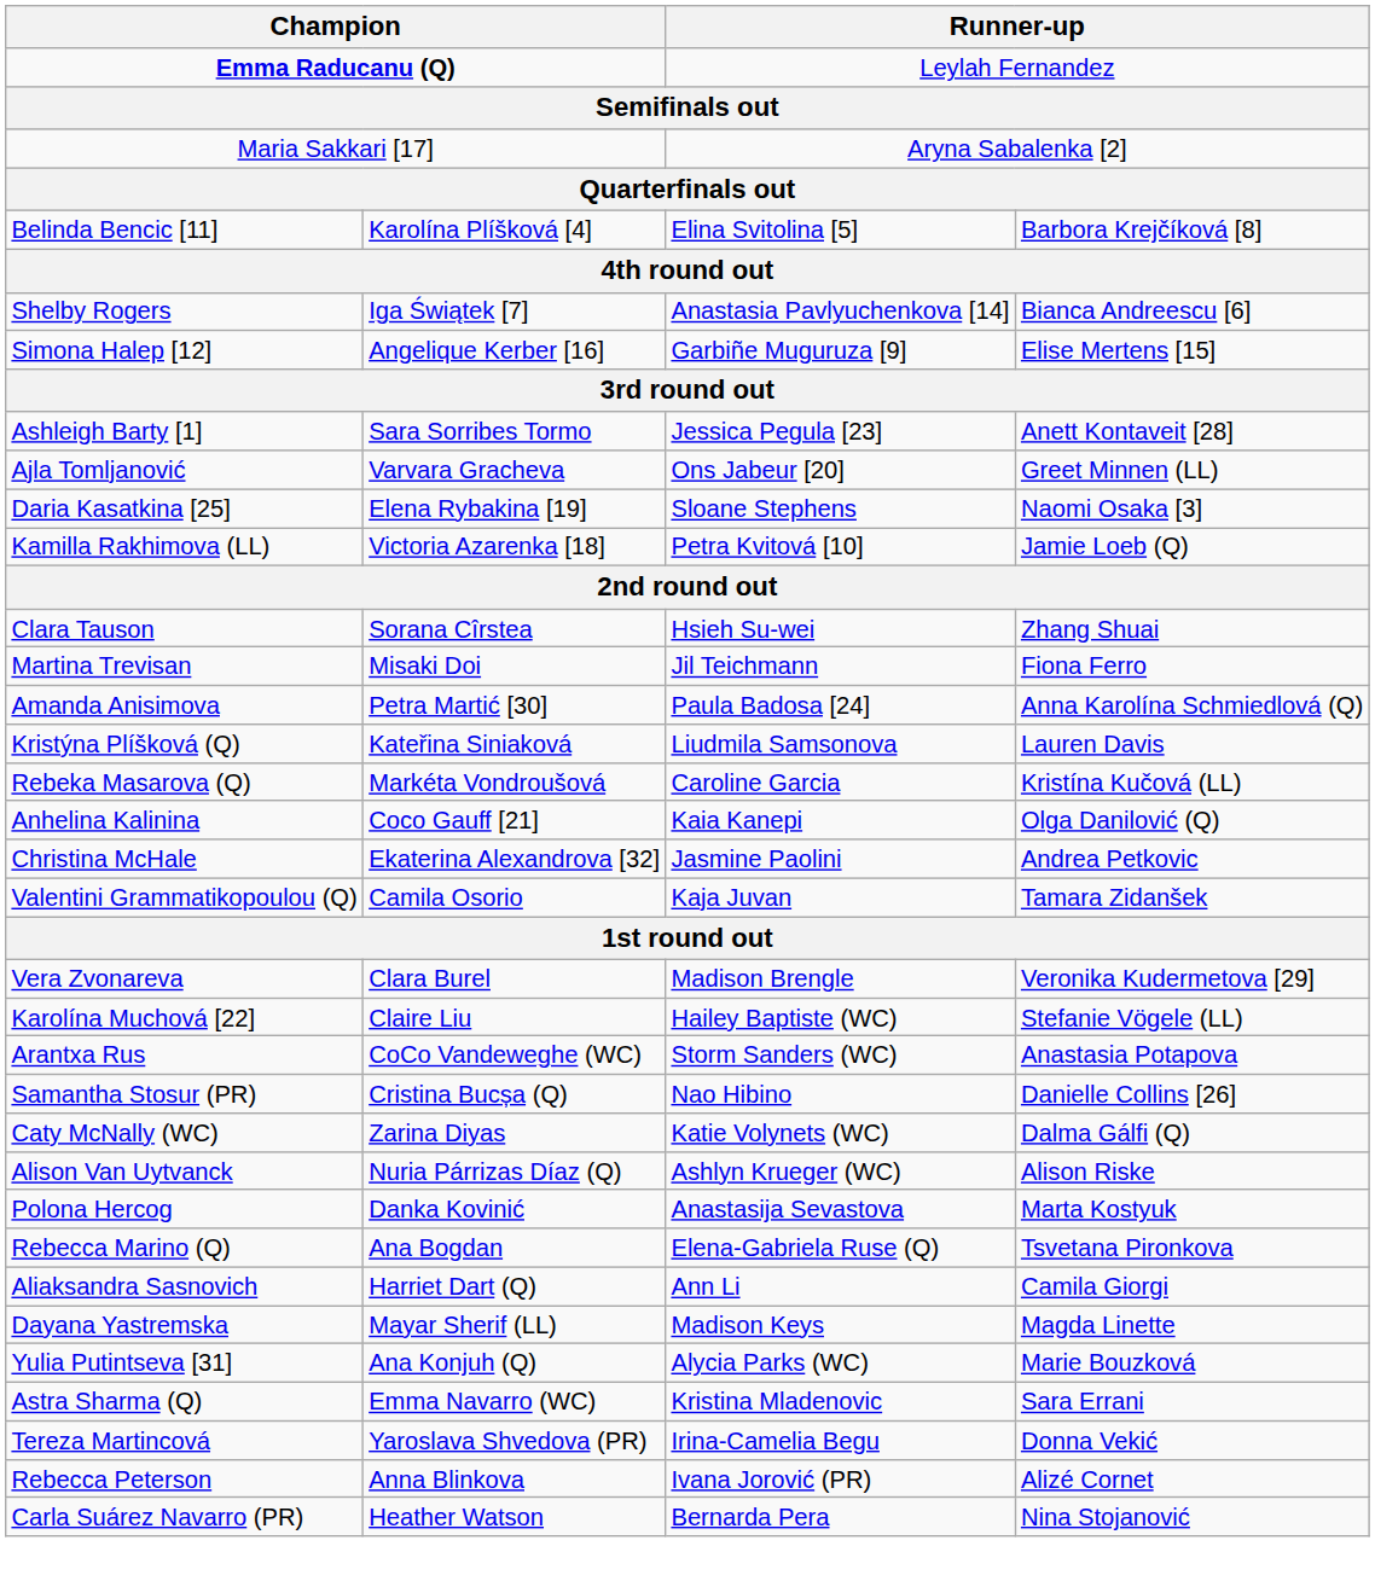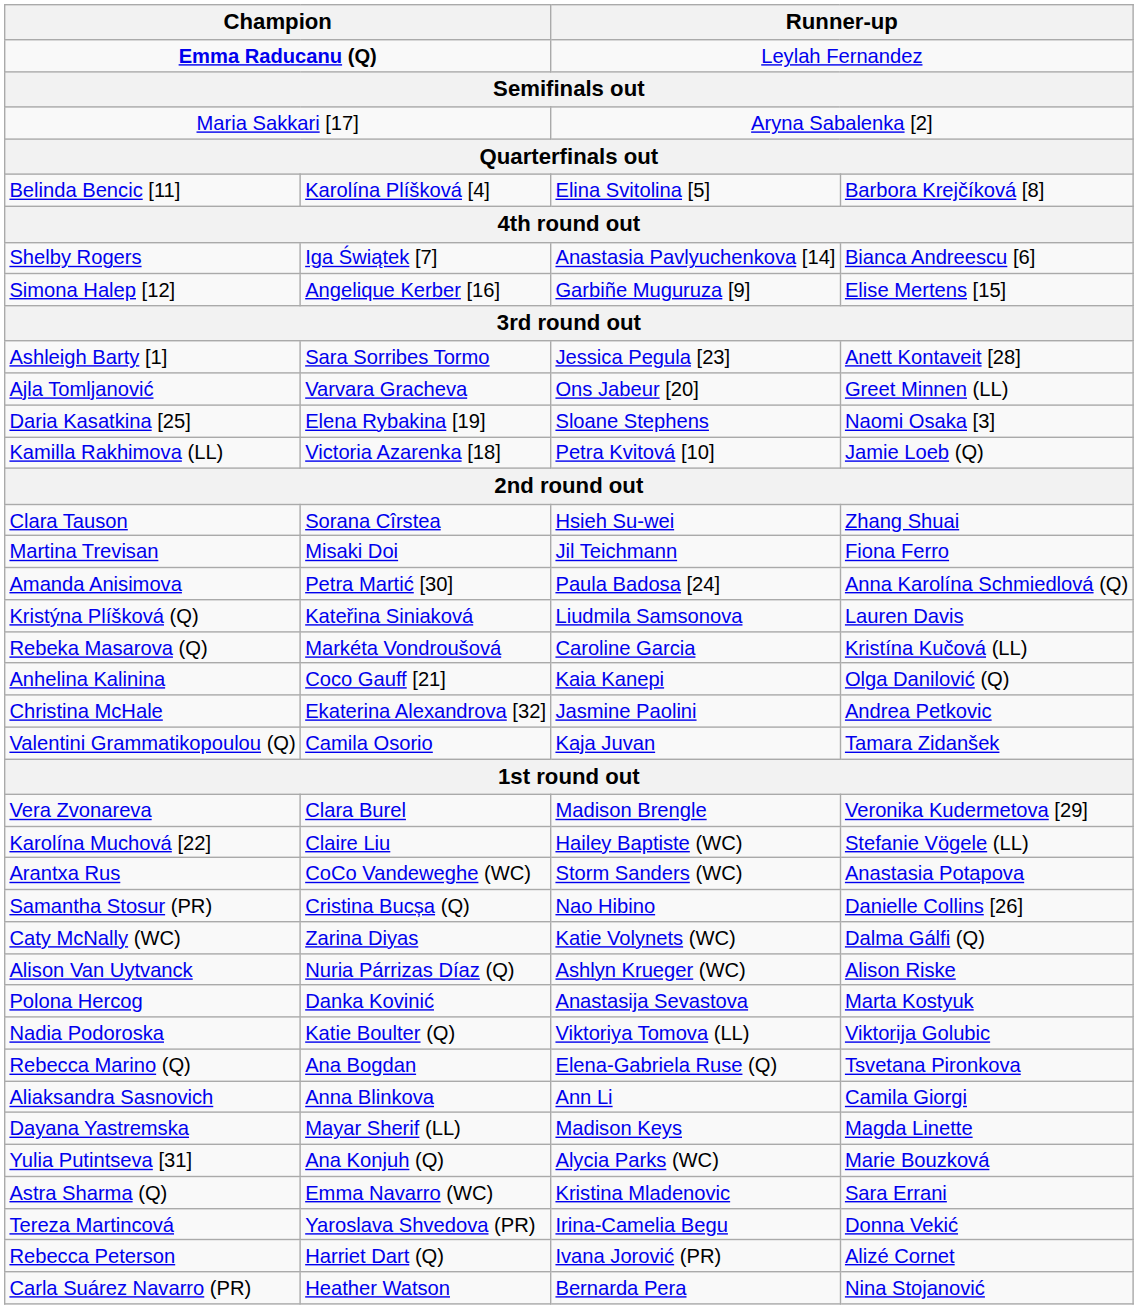 <table class="wikitable collapsible collapsed" style="font-size:90%">
 <tr style="font-size:110%">
 <th colspan="2"><strong>Champion</strong></th>
 <th colspan="2">Runner-up</th>
 </tr>
 <tr style="text-align:center;">
 <td colspan="2"> <strong><a href='#'>Emma Raducanu</a> (Q)</strong></td>
 <td colspan="2"> <a href='#'>Leylah Fernandez</a></td>
 </tr>
 <tr style="font-size:110%">
 <th colspan="4">Semifinals out</th>
 </tr>
 <tr style="text-align:center;">
 <td colspan="2"> <a href='#'>Maria Sakkari</a> [17]</td>
 <td colspan="2"> <a href='#'>Aryna Sabalenka</a> [2]</td>
 </tr>
 <tr style="font-size:110%">
 <th colspan="4">Quarterfinals out</th>
 </tr>
 <tr>
 <td> <a href='#'>Belinda Bencic</a> [11]</td>
 <td> <a href='#'>Karolína Plíšková</a> [4]</td>
 <td> <a href='#'>Elina Svitolina</a> [5]</td>
 <td> <a href='#'>Barbora Krejčíková</a> [8]</td>
 </tr>
 <tr style="font-size:110%">
 <th colspan="4">4th round out</th>
 </tr>
 <tr>
 <td> <a href='#'>Shelby Rogers</a></td>
 <td> <a href='#'>Iga Świątek</a> [7]</td>
 <td> <a href='#'>Anastasia Pavlyuchenkova</a> [14]</td>
 <td> <a href='#'>Bianca Andreescu</a> [6]</td>
 </tr>
 <tr>
 <td> <a href='#'>Simona Halep</a> [12]</td>
 <td> <a href='#'>Angelique Kerber</a> [16]</td>
 <td> <a href='#'>Garbiñe Muguruza</a> [9]</td>
 <td> <a href='#'>Elise Mertens</a> [15]</td>
 </tr>
 <tr style="font-size:110%">
 <th colspan="4">3rd round out</th>
 </tr>
 <tr>
 <td> <a href='#'>Ashleigh Barty</a> [1]</td>
 <td> <a href='#'>Sara Sorribes Tormo</a></td>
 <td> <a href='#'>Jessica Pegula</a> [23]</td>
 <td> <a href='#'>Anett Kontaveit</a> [28]</td>
 </tr>
 <tr>
 <td> <a href='#'>Ajla Tomljanović</a></td>
 <td> <a href='#'>Varvara Gracheva</a></td>
 <td> <a href='#'>Ons Jabeur</a> [20]</td>
 <td> <a href='#'>Greet Minnen</a> (LL)</td>
 </tr>
 <tr>
 <td> <a href='#'>Daria Kasatkina</a> [25]</td>
 <td> <a href='#'>Elena Rybakina</a> [19]</td>
 <td> <a href='#'>Sloane Stephens</a></td>
 <td> <a href='#'>Naomi Osaka</a> [3]</td>
 </tr>
 <tr>
 <td> <a href='#'>Kamilla Rakhimova</a> (LL)</td>
 <td> <a href='#'>Victoria Azarenka</a> [18]</td>
 <td> <a href='#'>Petra Kvitová</a> [10]</td>
 <td> <a href='#'>Jamie Loeb</a> (Q)</td>
 </tr>
 <tr style="font-size:110%">
 <th colspan="4">2nd round out</th>
 </tr>
 <tr>
 <td> <a href='#'>Clara Tauson</a></td>
 <td> <a href='#'>Sorana Cîrstea</a></td>
 <td> <a href='#'>Hsieh Su-wei</a></td>
 <td> <a href='#'>Zhang Shuai</a></td>
 </tr>
 <tr>
 <td> <a href='#'>Martina Trevisan</a></td>
 <td> <a href='#'>Misaki Doi</a></td>
 <td> <a href='#'>Jil Teichmann</a></td>
 <td> <a href='#'>Fiona Ferro</a></td>
 </tr>
 <tr>
 <td> <a href='#'>Amanda Anisimova</a></td>
 <td> <a href='#'>Petra Martić</a> [30]</td>
 <td> <a href='#'>Paula Badosa</a> [24]</td>
 <td> <a href='#'>Anna Karolína Schmiedlová</a> (Q)</td>
 </tr>
 <tr>
 <td> <a href='#'>Kristýna Plíšková</a> (Q)</td>
 <td> <a href='#'>Kateřina Siniaková</a></td>
 <td> <a href='#'>Liudmila Samsonova</a></td>
 <td> <a href='#'>Lauren Davis</a></td>
 </tr>
 <tr>
 <td> <a href='#'>Rebeka Masarova</a> (Q)</td>
 <td> <a href='#'>Markéta Vondroušová</a></td>
 <td> <a href='#'>Caroline Garcia</a></td>
 <td> <a href='#'>Kristína Kučová</a> (LL)</td>
 </tr>
 <tr>
 <td> <a href='#'>Anhelina Kalinina</a></td>
 <td> <a href='#'>Coco Gauff</a> [21]</td>
 <td> <a href='#'>Kaia Kanepi</a></td>
 <td> <a href='#'>Olga Danilović</a> (Q)</td>
 </tr>
 <tr>
 <td> <a href='#'>Christina McHale</a></td>
 <td> <a href='#'>Ekaterina Alexandrova</a> [32]</td>
 <td> <a href='#'>Jasmine Paolini</a></td>
 <td> <a href='#'>Andrea Petkovic</a></td>
 </tr>
 <tr>
 <td> <a href='#'>Valentini Grammatikopoulou</a> (Q)</td>
 <td> <a href='#'>Camila Osorio</a></td>
 <td> <a href='#'>Kaja Juvan</a></td>
 <td> <a href='#'>Tamara Zidanšek</a></td>
 </tr>
 <tr style="font-size:110%">
 <th colspan="4">1st round out</th>
 </tr>
 <tr>
 <td> <a href='#'>Vera Zvonareva</a></td>
 <td> <a href='#'>Clara Burel</a></td>
 <td> <a href='#'>Madison Brengle</a></td>
 <td> <a href='#'>Veronika Kudermetova</a> [29]</td>
 </tr>
 <tr>
 <td> <a href='#'>Karolína Muchová</a> [22]</td>
 <td> <a href='#'>Claire Liu</a></td>
 <td> <a href='#'>Hailey Baptiste</a> (WC)</td>
 <td> <a href='#'>Stefanie Vögele</a> (LL)</td>
 </tr>
 <tr>
 <td> <a href='#'>Arantxa Rus</a></td>
 <td> <a href='#'>CoCo Vandeweghe</a> (WC)</td>
 <td> <a href='#'>Storm Sanders</a> (WC)</td>
 <td> <a href='#'>Anastasia Potapova</a></td>
 </tr>
 <tr>
 <td> <a href='#'>Samantha Stosur</a> (PR)</td>
 <td> <a href='#'>Cristina Bucșa</a> (Q)</td>
 <td> <a href='#'>Nao Hibino</a></td>
 <td> <a href='#'>Danielle Collins</a> [26]</td>
 </tr>
 <tr>
 <td> <a href='#'>Caty McNally</a> (WC)</td>
 <td> <a href='#'>Zarina Diyas</a></td>
 <td> <a href='#'>Katie Volynets</a> (WC)</td>
 <td> <a href='#'>Dalma Gálfi</a> (Q)</td>
 </tr>
 <tr>
 <td> <a href='#'>Alison Van Uytvanck</a></td>
 <td> <a href='#'>Nuria Párrizas Díaz</a> (Q)</td>
 <td> <a href='#'>Ashlyn Krueger</a> (WC)</td>
 <td> <a href='#'>Alison Riske</a></td>
 </tr>
 <tr>
 <td> <a href='#'>Polona Hercog</a></td>
 <td> <a href='#'>Danka Kovinić</a></td>
 <td> <a href='#'>Anastasija Sevastova</a></td>
 <td> <a href='#'>Marta Kostyuk</a></td>
 </tr>
 <tr>
+<td> <a href='#'>Nadia Podoroska</a></td>
+<td> <a href='#'>Katie Boulter</a> (Q)</td>
+<td> <a href='#'>Viktoriya Tomova</a> (LL)</td>
+<td> <a href='#'>Viktorija Golubic</a></td>
+</tr>
+<tr>
 <td> <a href='#'>Rebecca Marino</a> (Q)</td>
 <td> <a href='#'>Ana Bogdan</a></td>
 <td> <a href='#'>Elena-Gabriela Ruse</a> (Q)</td>
 <td> <a href='#'>Tsvetana Pironkova</a></td>
 </tr>
 <tr>
 <td> <a href='#'>Aliaksandra Sasnovich</a></td>
-<td> <a href='#'>Harriet Dart</a> (Q)</td>
+<td> <a href='#'>Anna Blinkova</a></td>
 <td> <a href='#'>Ann Li</a></td>
 <td> <a href='#'>Camila Giorgi</a></td>
 </tr>
 <tr>
 <td> <a href='#'>Dayana Yastremska</a></td>
 <td> <a href='#'>Mayar Sherif</a> (LL)</td>
 <td> <a href='#'>Madison Keys</a></td>
 <td> <a href='#'>Magda Linette</a></td>
 </tr>
 <tr>
 <td> <a href='#'>Yulia Putintseva</a> [31]</td>
 <td> <a href='#'>Ana Konjuh</a> (Q)</td>
 <td> <a href='#'>Alycia Parks</a> (WC)</td>
 <td> <a href='#'>Marie Bouzková</a></td>
 </tr>
 <tr>
 <td> <a href='#'>Astra Sharma</a> (Q)</td>
 <td> <a href='#'>Emma Navarro</a> (WC)</td>
 <td> <a href='#'>Kristina Mladenovic</a></td>
 <td> <a href='#'>Sara Errani</a></td>
 </tr>
 <tr>
 <td> <a href='#'>Tereza Martincová</a></td>
 <td> <a href='#'>Yaroslava Shvedova</a> (PR)</td>
 <td> <a href='#'>Irina-Camelia Begu</a></td>
 <td> <a href='#'>Donna Vekić</a></td>
 </tr>
 <tr>
 <td> <a href='#'>Rebecca Peterson</a></td>
-<td> <a href='#'>Anna Blinkova</a></td>
+<td> <a href='#'>Harriet Dart</a> (Q)</td>
 <td> <a href='#'>Ivana Jorović</a> (PR)</td>
 <td> <a href='#'>Alizé Cornet</a></td>
 </tr>
 <tr>
 <td> <a href='#'>Carla Suárez Navarro</a> (PR)</td>
 <td> <a href='#'>Heather Watson</a></td>
 <td> <a href='#'>Bernarda Pera</a></td>
 <td> <a href='#'>Nina Stojanović</a></td>
 </tr>
 </table>
